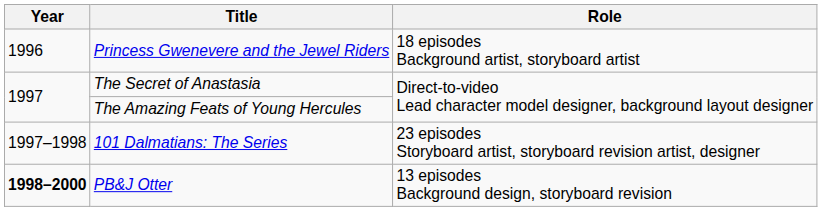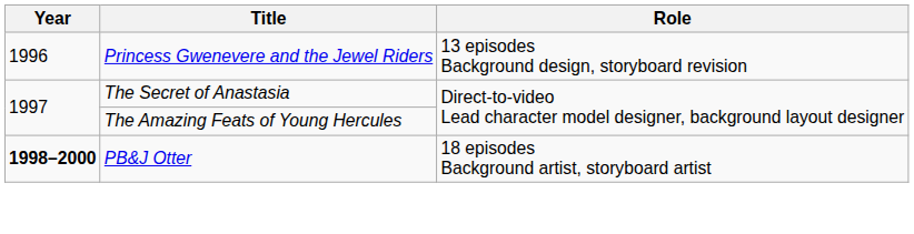 <table class="wikitable">
 <tr>
 <th>Year</th>
 <th>Title</th>
 <th>Role</th>
 </tr>
 <tr>
 <td>1996</td>
 <td><em><a href='#'>Princess Gwenevere and the Jewel Riders</a></em></td>
-<td>18 episodes<br>Background artist, storyboard artist</td>
+<td>13 episodes<br>Background design, storyboard revision</td>
 </tr>
 <tr>
 <td rowspan="2">1997</td>
 <td><em>The Secret of Anastasia</em></td>
 <td rowspan="2">Direct-to-video<br>Lead character model designer, background layout designer</td>
 </tr>
 <tr>
 <td><em>The Amazing Feats of Young Hercules</em></td>
 </tr>
 <tr>
-<td>1997–1998</td>
-<td><em><a href='#'>101 Dalmatians: The Series</a></em></td>
-<td>23 episodes<br>Storyboard artist, storyboard revision artist, designer</td>
-</tr>
-<tr>
 <td><strong>1998–2000</strong></td>
 <td><em><a href='#'>PB&J Otter</a></em></td>
-<td>13 episodes<br>Background design, storyboard revision</td>
+<td>18 episodes<br>Background artist, storyboard artist</td>
 </tr>
 </table>
